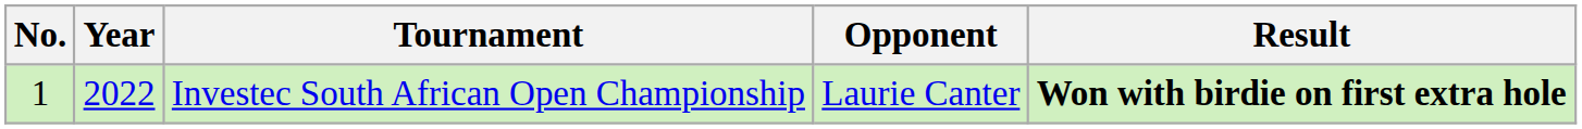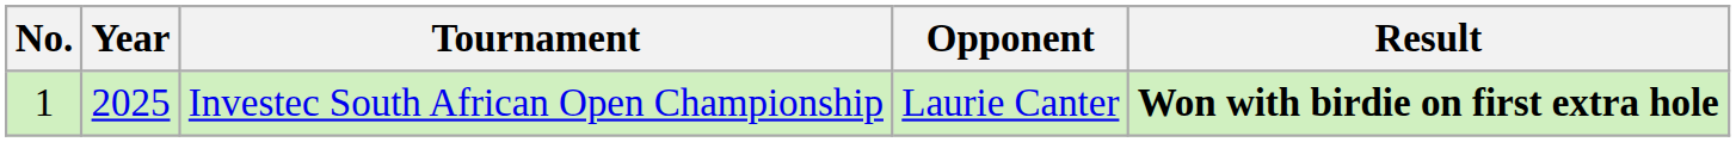 <table class="wikitable" style="font-size:95%;">
 <tr>
 <th>No.</th>
 <th>Year</th>
 <th>Tournament</th>
 <th>Opponent</th>
 <th>Result</th>
 </tr>
 <tr style="background:#D0F0C0;">
 <td align=center>1</td>
-<td><a href='#'>2022</a></td>
+<td><a href='#'>2025</a></td>
 <td><a href='#'>Investec South African Open Championship</a></td>
 <td> <a href='#'>Laurie Canter</a></td>
 <td><strong>Won with birdie on first extra hole</strong></td>
 </tr>
 </table>
